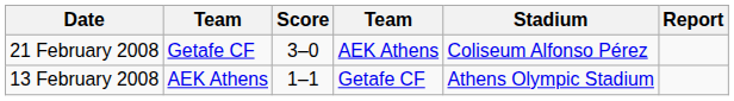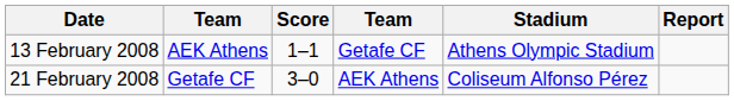 <table class="wikitable">
 <tr>
 <th>Date</th>
 <th>Team</th>
 <th>Score</th>
 <th>Team</th>
 <th>Stadium</th>
 <th>Report</th>
 </tr>
 <tr>
+<td>13 February 2008</td>
+<td> <a href='#'>AEK Athens</a></td>
+<td align="center">1–1</td>
+<td> <a href='#'>Getafe CF</a></td>
+<td><a href='#'>Athens Olympic Stadium</a></td>
+<td></td>
+</tr>
+<tr>
 <td>21 February 2008</td>
 <td> <a href='#'>Getafe CF</a></td>
 <td align="center">3–0</td>
 <td> <a href='#'>AEK Athens</a></td>
 <td><a href='#'>Coliseum Alfonso Pérez</a></td>
 <td></td>
 </tr>
-<tr>
-<td>13 February 2008</td>
-<td> <a href='#'>AEK Athens</a></td>
-<td align="center">1–1</td>
-<td> <a href='#'>Getafe CF</a></td>
-<td><a href='#'>Athens Olympic Stadium</a></td>
-<td></td>
-</tr>
 </table>
